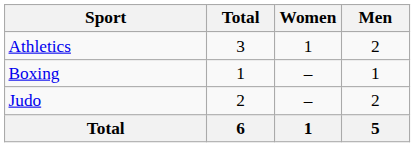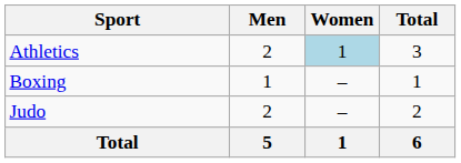 <table class="wikitable sortable" style="text-align:center;">
 <tr>
 <th width=180>Sport</th>
+<th width=55>Men</th>
+<th width=55>Women</th>
 <th width=55>Total</th>
-<th width=55>Women</th>
-<th width=55>Men</th>
 </tr>
 <tr>
 <td align=left><a href='#'>Athletics</a></td>
+<td>2</td>
+<td style="background: lightblue;">1</td>
 <td>3</td>
-<td>1</td>
-<td>2</td>
 </tr>
 <tr>
 <td align=left><a href='#'>Boxing</a></td>
 <td>1</td>
 <td>–</td>
 <td>1</td>
 </tr>
 <tr>
 <td align=left><a href='#'>Judo</a></td>
 <td>2</td>
 <td>–</td>
 <td>2</td>
 </tr>
 <tr>
 <th>Total</th>
+<th>5</th>
+<th>1</th>
 <th>6</th>
-<th>1</th>
-<th>5</th>
 </tr>
 </table>
